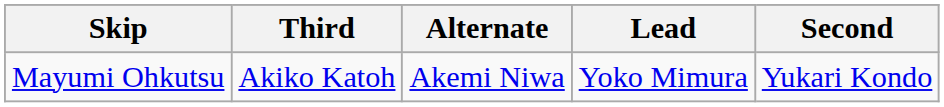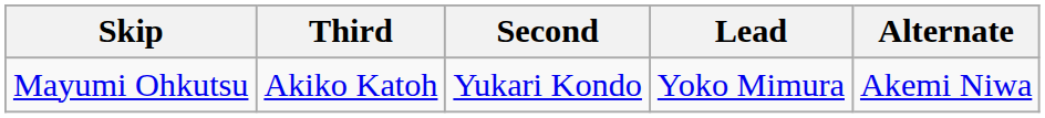 <table class="wikitable">
 <tr>
 <th>Skip</th>
 <th>Third</th>
+<th>Second</th>
+<th>Lead</th>
 <th>Alternate</th>
-<th>Lead</th>
-<th>Second</th>
 </tr>
 <tr>
 <td><a href='#'>Mayumi Ohkutsu</a></td>
 <td><a href='#'>Akiko Katoh</a></td>
+<td><a href='#'>Yukari Kondo</a></td>
+<td><a href='#'>Yoko Mimura</a></td>
 <td><a href='#'>Akemi Niwa</a></td>
-<td><a href='#'>Yoko Mimura</a></td>
-<td><a href='#'>Yukari Kondo</a></td>
 </tr>
 </table>
